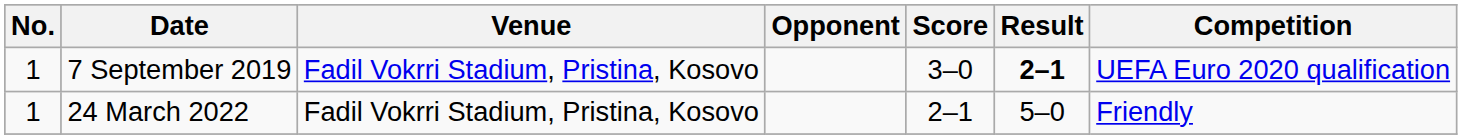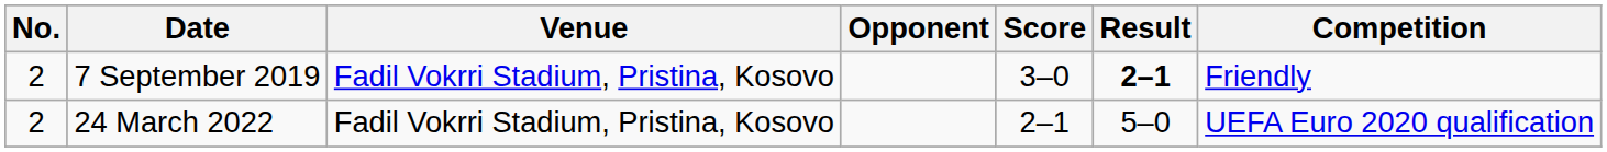 <table class="wikitable sortable">
 <tr>
 <th scope="col">No.</th>
 <th scope="col">Date</th>
 <th scope="col">Venue</th>
 <th scope="col">Opponent</th>
 <th scope="col">Score</th>
 <th scope="col">Result</th>
 <th scope="col">Competition</th>
 </tr>
 <tr>
-<td align="center">1</td>
+<td align="center">2</td>
 <td>7 September 2019</td>
 <td><a href='#'>Fadil Vokrri Stadium</a>, <a href='#'>Pristina</a>, Kosovo</td>
 <td></td>
 <td align="center">3–0</td>
 <td align="center"><strong>2–1</strong></td>
-<td><a href='#'>UEFA Euro 2020 qualification</a></td>
+<td><a href='#'>Friendly</a></td>
 </tr>
 <tr>
-<td align="center">1</td>
+<td align="center">2</td>
 <td>24 March 2022</td>
 <td>Fadil Vokrri Stadium, Pristina, Kosovo</td>
 <td></td>
 <td align="center">2–1</td>
 <td align="center">5–0</td>
-<td><a href='#'>Friendly</a></td>
+<td><a href='#'>UEFA Euro 2020 qualification</a></td>
 </tr>
 </table>
